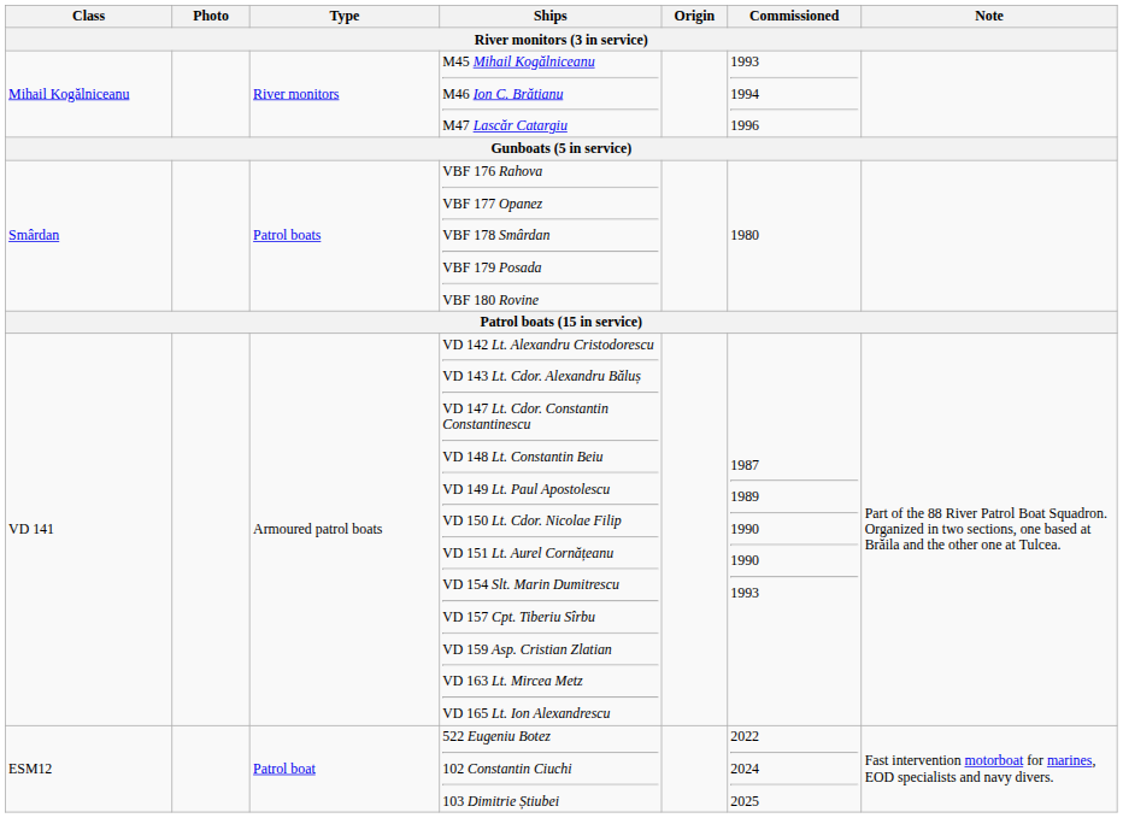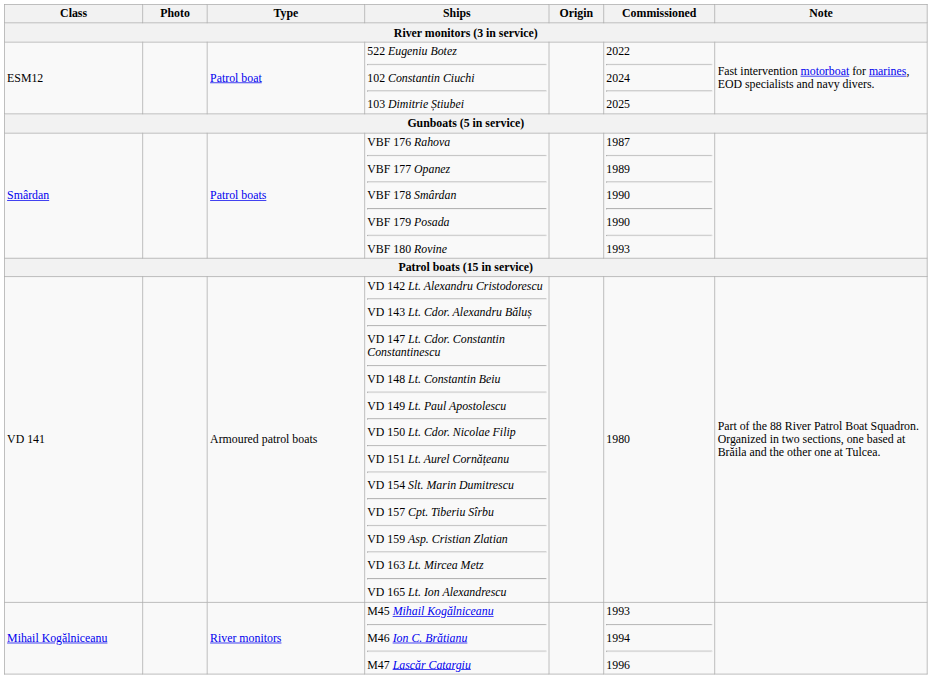 <table class="wikitable">
 <tr>
 <th style="text-align:center; width:15%;">Class</th>
 <th style="text-align:center; width:7%;">Photo</th>
 <th style="text-align:center;">Type</th>
 <th style="text-align:center; width:20%;">Ships</th>
 <th style="text-align:center;">Origin</th>
 <th style="text-align:center;">Commissioned</th>
 <th style="text-align:center; width:23%;">Note</th>
 </tr>
 <tr>
 <th colspan="7">River monitors (3 in service)</th>
 </tr>
 <tr>
-<td><a href='#'>Mihail Kogălniceanu</a></td>
+<td>ESM12</td>
 <td></td>
-<td><a href='#'>River monitors</a></td>
-<td>M45 <em><a href='#'>Mihail Kogălniceanu</a></em> <hr> M46 <em><a href='#'>Ion C. Brătianu</a></em> <hr> M47 <em><a href='#'>Lascăr Catargiu</a></em></td>
+<td><a href='#'>Patrol boat</a></td>
+<td>522 <em>Eugeniu Botez</em> <hr> 102 <em>Constantin Ciuchi</em> <hr> 103 <em>Dimitrie Știubei</em></td>
 <td></td>
-<td>1993 <hr> 1994 <hr> 1996</td>
-<td></td>
+<td>2022 <hr> 2024 <hr> 2025</td>
+<td>Fast intervention <a href='#'>motorboat</a> for <a href='#'>marines</a>, EOD specialists and navy divers.</td>
 </tr>
 <tr>
 <th colspan="7">Gunboats (5 in service)</th>
 </tr>
 <tr>
 <td><a href='#'>Smârdan</a></td>
 <td></td>
 <td><a href='#'>Patrol boats</a></td>
 <td>VBF 176 <em>Rahova</em> <hr> VBF 177 <em>Opanez</em> <hr> VBF 178 <em>Smârdan</em> <hr> VBF 179 <em>Posada</em> <hr> VBF 180 <em>Rovine</em></td>
 <td></td>
-<td>1980</td>
+<td>1987 <hr> 1989 <hr> 1990 <hr> 1990 <hr> 1993</td>
 <td></td>
 </tr>
 <tr>
 <th colspan="7">Patrol boats (15 in service)</th>
 </tr>
 <tr>
 <td>VD 141</td>
 <td></td>
 <td>Armoured patrol boats</td>
 <td>VD 142 <em>Lt. Alexandru Cristodorescu</em> <hr> VD 143 <em>Lt. Cdor. Alexandru Băluș</em> <hr> VD 147 <em>Lt. Cdor. Constantin Constantinescu</em> <hr> VD 148 <em>Lt. Constantin Beiu</em> <hr> VD 149 <em>Lt. Paul Apostolescu</em> <hr> VD 150 <em>Lt. Cdor. Nicolae Filip</em> <hr> VD 151 <em>Lt. Aurel Cornățeanu</em> <hr> VD 154 <em>Slt. Marin Dumitrescu</em> <hr> VD 157 <em>Cpt. Tiberiu Sîrbu</em> <hr> VD 159 <em>Asp. Cristian Zlatian</em> <hr> VD 163 <em>Lt. Mircea Metz</em> <hr> VD 165 <em>Lt. Ion Alexandrescu</em></td>
 <td></td>
-<td>1987 <hr> 1989 <hr> 1990 <hr> 1990 <hr> 1993</td>
+<td>1980</td>
 <td>Part of the 88 River Patrol Boat Squadron. Organized in two sections, one based at Brăila and the other one at Tulcea.</td>
 </tr>
 <tr>
-<td>ESM12</td>
+<td><a href='#'>Mihail Kogălniceanu</a></td>
 <td></td>
-<td><a href='#'>Patrol boat</a></td>
-<td>522 <em>Eugeniu Botez</em> <hr> 102 <em>Constantin Ciuchi</em> <hr> 103 <em>Dimitrie Știubei</em></td>
+<td><a href='#'>River monitors</a></td>
+<td>M45 <em><a href='#'>Mihail Kogălniceanu</a></em> <hr> M46 <em><a href='#'>Ion C. Brătianu</a></em> <hr> M47 <em><a href='#'>Lascăr Catargiu</a></em></td>
 <td></td>
-<td>2022 <hr> 2024 <hr> 2025</td>
-<td>Fast intervention <a href='#'>motorboat</a> for <a href='#'>marines</a>, EOD specialists and navy divers.</td>
+<td>1993 <hr> 1994 <hr> 1996</td>
+<td></td>
 </tr>
 </table>
